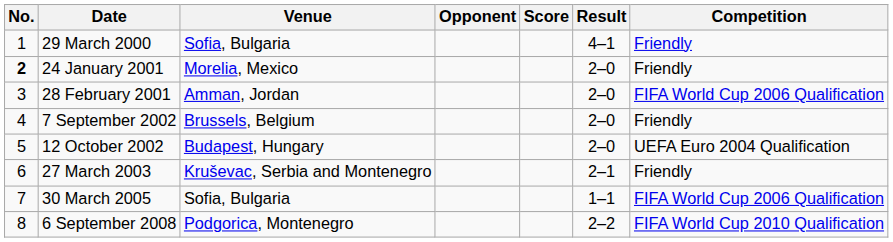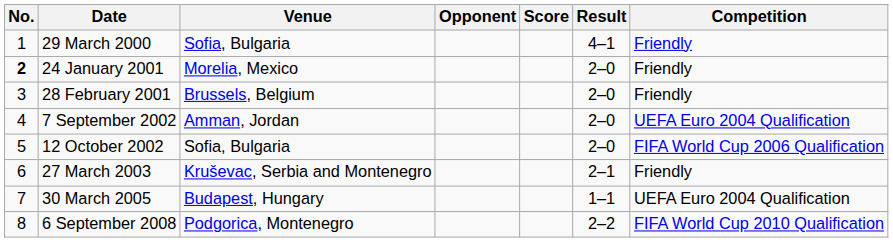 <table class="wikitable sortable">
 <tr>
 <th scope="col">No.</th>
 <th scope="col">Date</th>
 <th scope="col">Venue</th>
 <th scope="col">Opponent</th>
 <th scope="col">Score</th>
 <th scope="col">Result</th>
 <th scope="col">Competition</th>
 </tr>
 <tr>
 <td align="center">1</td>
 <td>29 March 2000</td>
 <td><a href='#'>Sofia</a>, Bulgaria</td>
 <td></td>
 <td></td>
 <td align="center">4–1</td>
 <td><a href='#'>Friendly</a></td>
 </tr>
 <tr>
 <td align="center"><strong>2</strong></td>
 <td>24 January 2001</td>
 <td><a href='#'>Morelia</a>, Mexico</td>
 <td></td>
 <td></td>
 <td align="center">2–0</td>
 <td>Friendly</td>
 </tr>
 <tr>
 <td align="center">3</td>
 <td>28 February 2001</td>
-<td><a href='#'>Amman</a>, Jordan</td>
-<td></td>
-<td></td>
-<td align="center">2–0</td>
-<td><a href='#'>FIFA World Cup 2006 Qualification</a></td>
-</tr>
-<tr>
-<td align="center">4</td>
-<td>7 September 2002</td>
 <td><a href='#'>Brussels</a>, Belgium</td>
 <td></td>
 <td></td>
 <td align="center">2–0</td>
 <td>Friendly</td>
 </tr>
 <tr>
-<td align="center">5</td>
-<td>12 October 2002</td>
-<td><a href='#'>Budapest</a>, Hungary</td>
+<td align="center">4</td>
+<td>7 September 2002</td>
+<td><a href='#'>Amman</a>, Jordan</td>
 <td></td>
 <td></td>
 <td align="center">2–0</td>
-<td>UEFA Euro 2004 Qualification</td>
+<td><a href='#'>UEFA Euro 2004 Qualification</a></td>
+</tr>
+<tr>
+<td align="center">5</td>
+<td>12 October 2002</td>
+<td>Sofia, Bulgaria</td>
+<td></td>
+<td></td>
+<td align="center">2–0</td>
+<td><a href='#'>FIFA World Cup 2006 Qualification</a></td>
 </tr>
 <tr>
 <td align="center">6</td>
 <td>27 March 2003</td>
 <td><a href='#'>Kruševac</a>, Serbia and Montenegro</td>
 <td></td>
 <td></td>
 <td align="center">2–1</td>
 <td>Friendly</td>
 </tr>
 <tr>
 <td align="center">7</td>
 <td>30 March 2005</td>
-<td>Sofia, Bulgaria</td>
+<td><a href='#'>Budapest</a>, Hungary</td>
 <td></td>
 <td></td>
 <td align="center">1–1</td>
-<td><a href='#'>FIFA World Cup 2006 Qualification</a></td>
+<td>UEFA Euro 2004 Qualification</td>
 </tr>
 <tr>
 <td align="center">8</td>
 <td>6 September 2008</td>
 <td><a href='#'>Podgorica</a>, Montenegro</td>
 <td></td>
 <td></td>
 <td align="center">2–2</td>
 <td><a href='#'>FIFA World Cup 2010 Qualification</a></td>
 </tr>
 </table>
